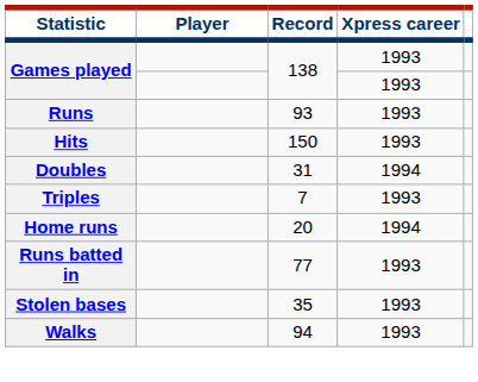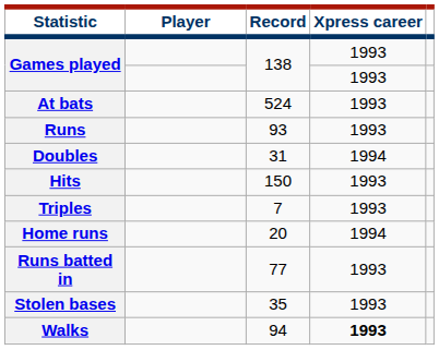 <table class="sortable wikitable plainrowheaders" style="text-align:center">
 <tr>
 <th width="110px" scope="col" style="background-color:#ffffff; border-top:#aa1707 5px solid; border-bottom:#003263 5px solid; color:#003263">Statistic</th>
 <th width="110px" scope="col" style="background-color:#ffffff; border-top:#aa1707 5px solid; border-bottom:#003263 5px solid; color:#003263">Player</th>
 <th class="unsortable" scope="col" style="background-color:#ffffff; border-top:#aa1707 5px solid; border-bottom:#003263 5px solid; color:#003263">Record</th>
 <th scope="col" style="background-color:#ffffff; border-top:#aa1707 5px solid; border-bottom:#003263 5px solid; color:#003263">Xpress career</th>
 <th class="unsortable" scope="col" style="background-color:#ffffff; border-top:#aa1707 5px solid; border-bottom:#003263 5px solid; color:#003263"></th>
 </tr>
 <tr>
 <th scope="row" rowspan="2" style="text-align:center"><a href='#'>Games played</a></th>
 <td></td>
 <td rowspan="2">138</td>
 <td>1993</td>
 <td></td>
 </tr>
 <tr>
 <td></td>
 <td>1993</td>
 <td></td>
 </tr>
 <tr>
-<th scope="row" style="text-align:center"><a href='#'>Runs</a></th>
+<th scope="row" style="text-align:center"><a href='#'>At bats</a></th>
 <td></td>
-<td>93</td>
+<td>524</td>
 <td>1993</td>
 <td></td>
 </tr>
 <tr>
-<th scope="row" style="text-align:center"><a href='#'>Hits</a></th>
+<th scope="row" style="text-align:center"><a href='#'>Runs</a></th>
 <td></td>
-<td>150</td>
+<td>93</td>
 <td>1993</td>
 <td></td>
 </tr>
 <tr>
 <th scope="row" style="text-align:center"><a href='#'>Doubles</a></th>
 <td></td>
 <td>31</td>
 <td>1994</td>
+<td></td>
+</tr>
+<tr>
+<th scope="row" style="text-align:center"><a href='#'>Hits</a></th>
+<td></td>
+<td>150</td>
+<td>1993</td>
 <td></td>
 </tr>
 <tr>
 <th scope="row" style="text-align:center"><a href='#'>Triples</a></th>
 <td></td>
 <td>7</td>
 <td>1993</td>
 <td></td>
 </tr>
 <tr>
 <th scope="row" style="text-align:center"><a href='#'>Home runs</a></th>
 <td></td>
 <td>20</td>
 <td>1994</td>
 <td></td>
 </tr>
 <tr>
 <th scope="row" style="text-align:center"><a href='#'>Runs batted in</a></th>
 <td></td>
 <td>77</td>
 <td>1993</td>
 <td></td>
 </tr>
 <tr>
 <th scope="row" style="text-align:center"><a href='#'>Stolen bases</a></th>
 <td></td>
 <td>35</td>
 <td>1993</td>
 <td></td>
 </tr>
 <tr>
 <th scope="row" style="text-align:center"><a href='#'>Walks</a></th>
 <td></td>
 <td>94</td>
-<td>1993</td>
+<td><strong>1993</strong></td>
 <td></td>
 </tr>
 </table>
